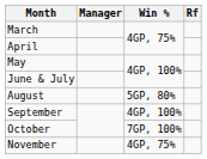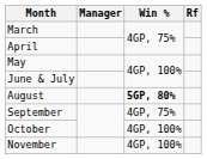 <table class="wikitable">
 <tr style="text-align:center;">
 <th>Month</th>
 <th>Manager</th>
 <th>Win %</th>
 <th>Rf</th>
 </tr>
 <tr>
 <td>March</td>
 <td></td>
 <td rowspan="2">4GP, 75%</td>
 <td style="text-align:center;"></td>
 </tr>
 <tr>
 <td>April</td>
 <td></td>
 <td style="text-align:center;"></td>
 </tr>
 <tr>
 <td>May</td>
 <td></td>
 <td rowspan="2">4GP, 100%</td>
 <td style="text-align:center;"></td>
 </tr>
 <tr>
 <td>June & July</td>
 <td></td>
 <td style="text-align:center;"></td>
 </tr>
 <tr>
 <td>August</td>
 <td></td>
-<td>5GP, 80%</td>
+<td><strong>5GP, 80%</strong></td>
 <td style="text-align:center;"></td>
 </tr>
 <tr>
 <td>September</td>
 <td rowspan="2"></td>
-<td>4GP, 100%</td>
+<td>4GP, 75%</td>
 <td style="text-align:center;"></td>
 </tr>
 <tr>
 <td>October</td>
-<td>7GP, 100%</td>
+<td>4GP, 100%</td>
 <td style="text-align:center;"></td>
 </tr>
 <tr>
 <td>November</td>
 <td></td>
-<td>4GP, 75%</td>
+<td>4GP, 100%</td>
 <td style="text-align:center;"></td>
 </tr>
 </table>
